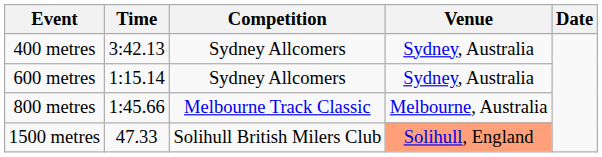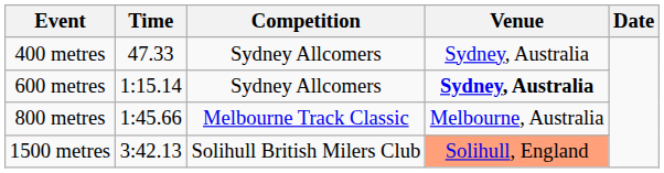 <table class="wikitable" style="text-align: center;">
 <tr>
 <th>Event</th>
 <th>Time</th>
 <th>Competition</th>
 <th>Venue</th>
 <th>Date</th>
 </tr>
 <tr>
 <td>400 metres</td>
-<td>3:42.13</td>
+<td>47.33</td>
 <td>Sydney Allcomers</td>
 <td><a href='#'>Sydney</a>, Australia</td>
 </tr>
 <tr>
 <td>600 metres</td>
 <td>1:15.14</td>
 <td>Sydney Allcomers</td>
-<td><a href='#'>Sydney</a>, Australia</td>
+<td><strong><a href='#'>Sydney</a>, Australia</strong></td>
 </tr>
 <tr>
 <td>800 metres</td>
 <td>1:45.66</td>
 <td><a href='#'>Melbourne Track Classic</a></td>
 <td><a href='#'>Melbourne</a>, Australia</td>
 </tr>
 <tr>
 <td>1500 metres</td>
-<td>47.33</td>
+<td>3:42.13</td>
 <td>Solihull British Milers Club</td>
 <td style="background: lightsalmon;"><a href='#'>Solihull</a>, England</td>
 </tr>
 </table>
